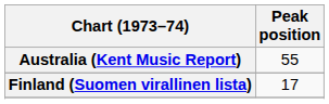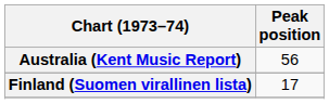 <table class="wikitable sortable plainrowheaders" style="text-align:center">
 <tr>
 <th>Chart (1973–74)</th>
 <th>Peak<br>position</th>
 </tr>
 <tr>
 <th scope="row">Australia (<a href='#'>Kent Music Report</a>)</th>
-<td style="text-align:center;">55</td>
+<td style="text-align:center;">56</td>
 </tr>
 <tr>
 </tr>
 <tr>
 </tr>
 <tr>
 <th scope="row">Finland (<a href='#'>Suomen virallinen lista</a>)</th>
 <td>17</td>
 </tr>
 <tr>
 </tr>
 <tr>
 </tr>
 <tr>
 </tr>
 <tr>
 </tr>
 <tr>
 </tr>
 <tr>
 </tr>
 </table>
